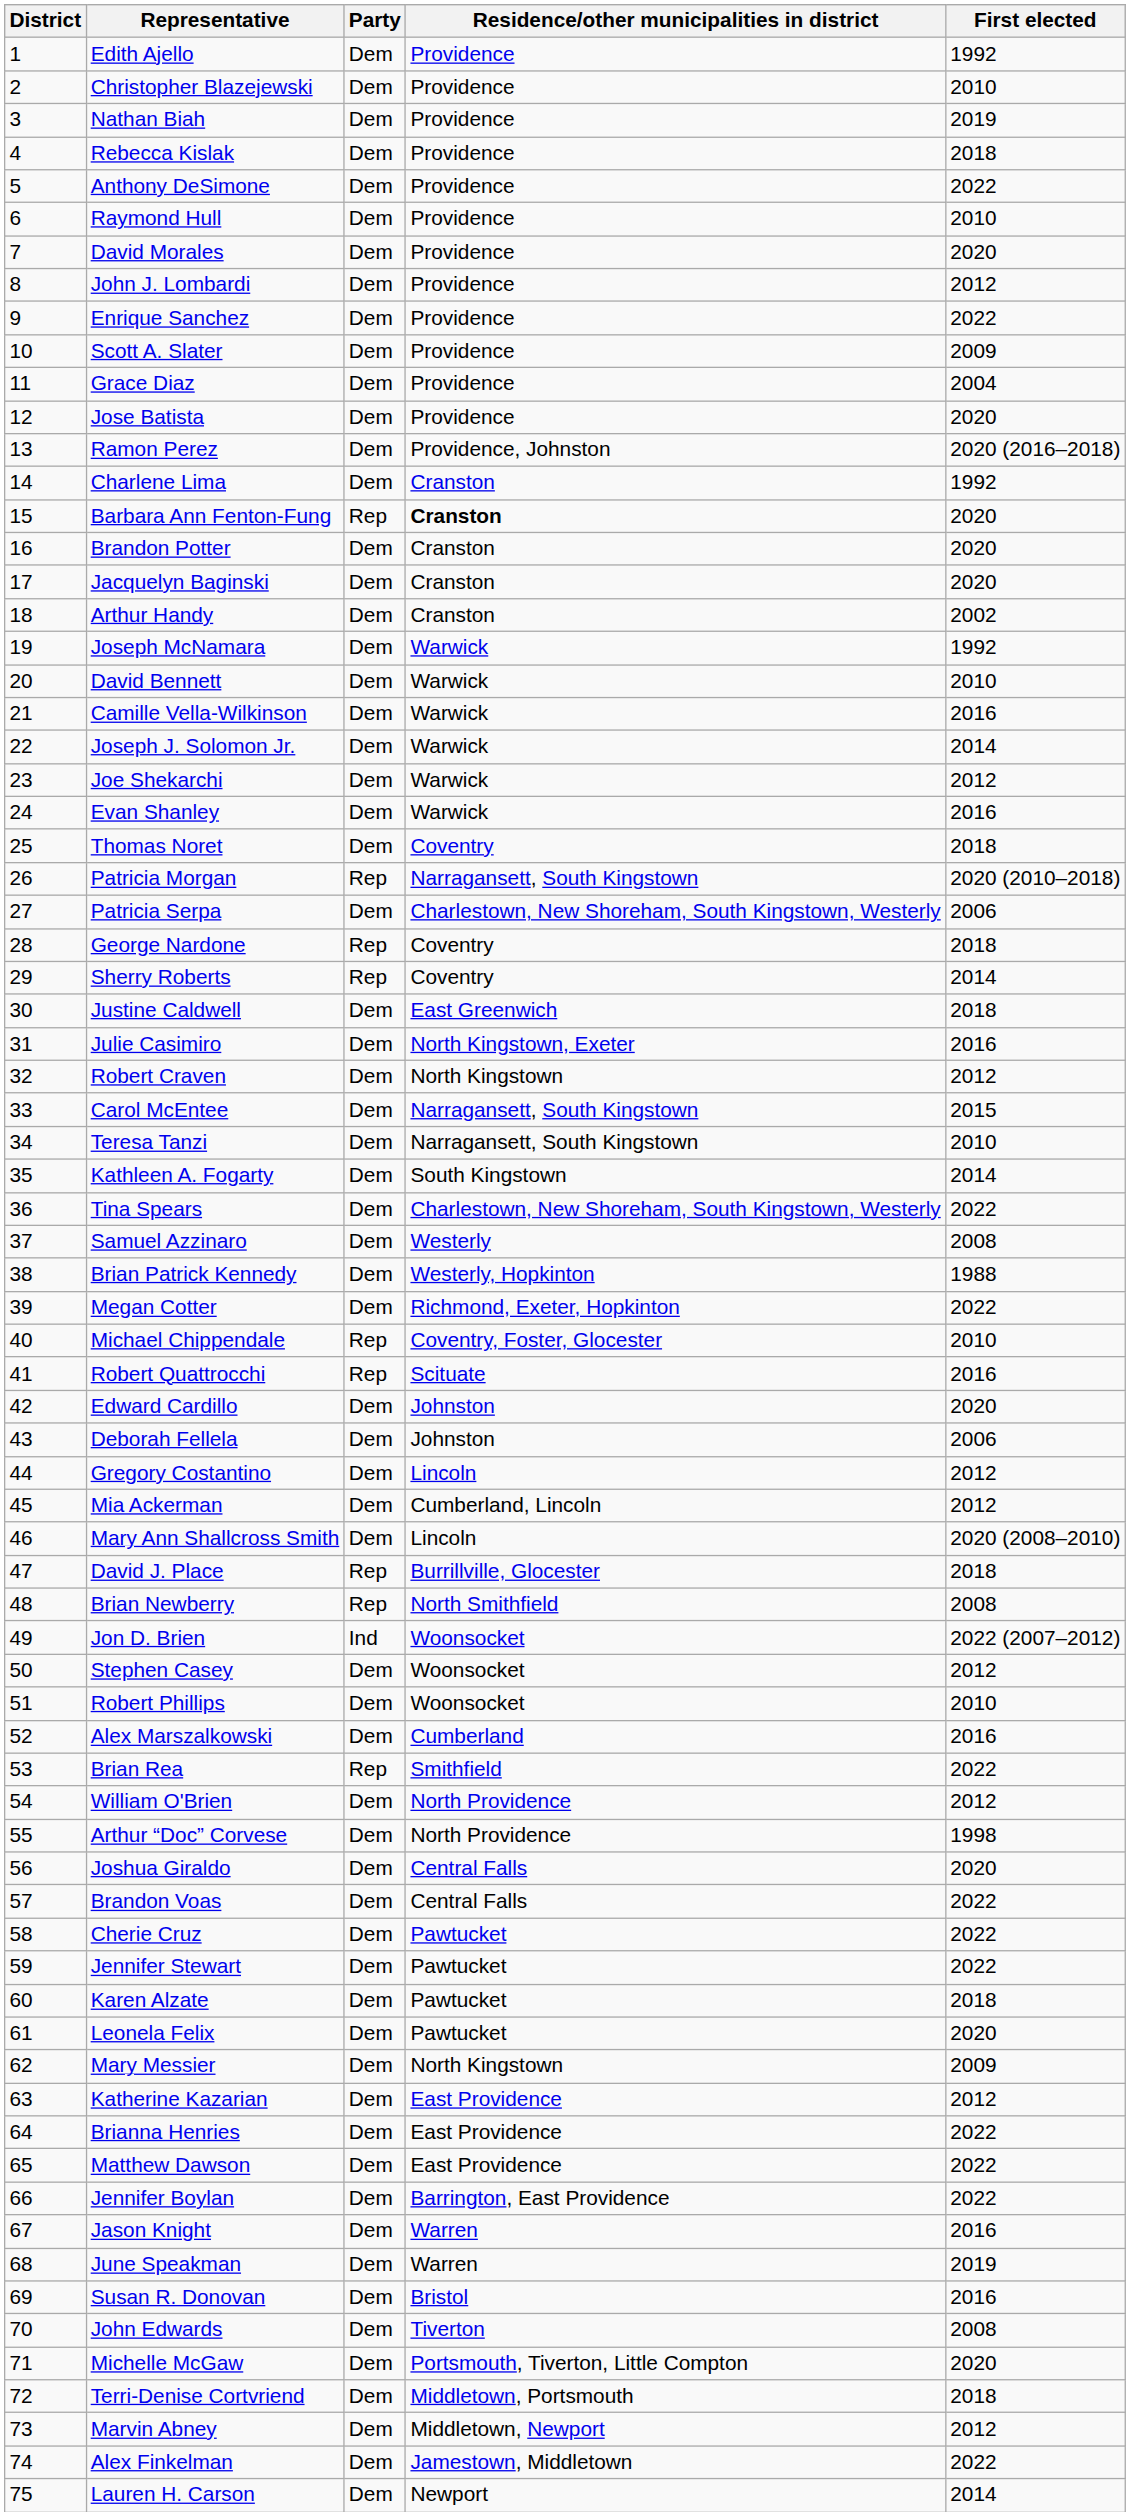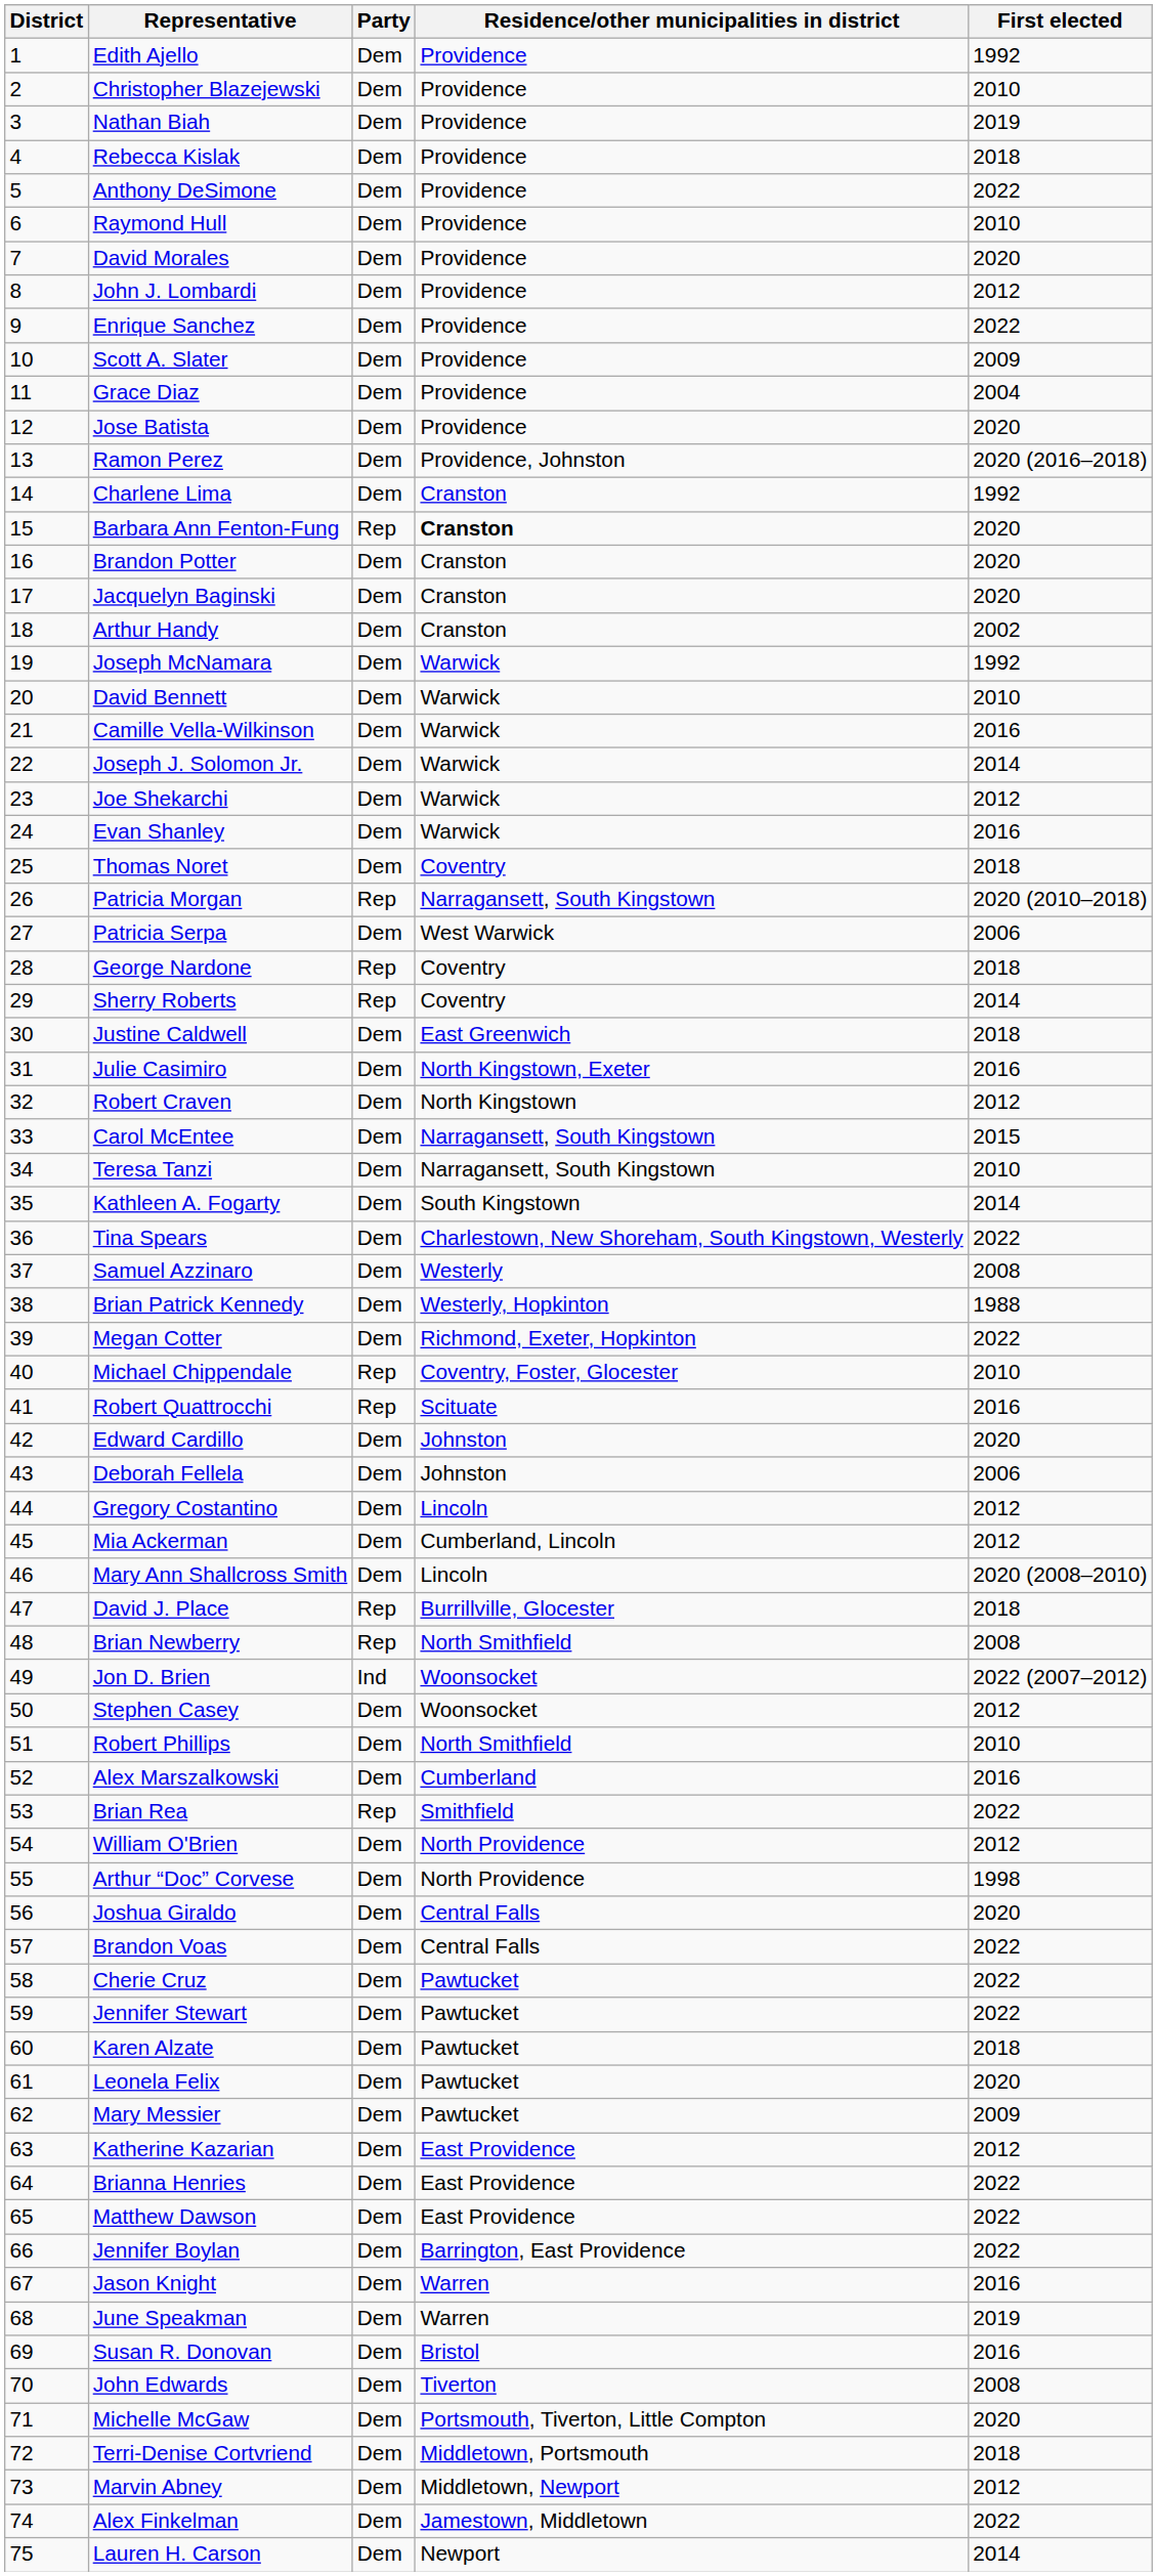 <table class="sortable wikitable">
 <tr style="background-color:#cccccc;">
 <th>District</th>
 <th>Representative</th>
 <th>Party</th>
 <th>Residence/other municipalities in district</th>
 <th>First elected</th>
 </tr>
 <tr>
 <td>1</td>
 <td><a href='#'>Edith Ajello</a></td>
 <td>Dem</td>
 <td><a href='#'>Providence</a></td>
 <td>1992</td>
 </tr>
 <tr>
 <td>2</td>
 <td><a href='#'>Christopher Blazejewski</a></td>
 <td>Dem</td>
 <td>Providence</td>
 <td>2010</td>
 </tr>
 <tr>
 <td>3</td>
 <td><a href='#'>Nathan Biah</a></td>
 <td>Dem</td>
 <td>Providence</td>
 <td>2019</td>
 </tr>
 <tr>
 <td>4</td>
 <td><a href='#'>Rebecca Kislak</a></td>
 <td>Dem</td>
 <td>Providence</td>
 <td>2018</td>
 </tr>
 <tr>
 <td>5</td>
 <td><a href='#'>Anthony DeSimone</a></td>
 <td>Dem</td>
 <td>Providence</td>
 <td>2022</td>
 </tr>
 <tr>
 <td>6</td>
 <td><a href='#'>Raymond Hull</a></td>
 <td>Dem</td>
 <td>Providence</td>
 <td>2010</td>
 </tr>
 <tr>
 <td>7</td>
 <td><a href='#'>David Morales</a></td>
 <td>Dem</td>
 <td>Providence</td>
 <td>2020</td>
 </tr>
 <tr>
 <td>8</td>
 <td><a href='#'>John J. Lombardi</a></td>
 <td>Dem</td>
 <td>Providence</td>
 <td>2012</td>
 </tr>
 <tr>
 <td>9</td>
 <td><a href='#'>Enrique Sanchez</a></td>
 <td>Dem</td>
 <td>Providence</td>
 <td>2022</td>
 </tr>
 <tr>
 <td>10</td>
 <td><a href='#'>Scott A. Slater</a></td>
 <td>Dem</td>
 <td>Providence</td>
 <td>2009</td>
 </tr>
 <tr>
 <td>11</td>
 <td><a href='#'>Grace Diaz</a></td>
 <td>Dem</td>
 <td>Providence</td>
 <td>2004</td>
 </tr>
 <tr>
 <td>12</td>
 <td><a href='#'>Jose Batista</a></td>
 <td>Dem</td>
 <td>Providence</td>
 <td>2020</td>
 </tr>
 <tr>
 <td>13</td>
 <td><a href='#'>Ramon Perez</a></td>
 <td>Dem</td>
 <td>Providence, Johnston</td>
 <td>2020 (2016–2018)</td>
 </tr>
 <tr>
 <td>14</td>
 <td><a href='#'>Charlene Lima</a></td>
 <td>Dem</td>
 <td><a href='#'>Cranston</a></td>
 <td>1992</td>
 </tr>
 <tr>
 <td>15</td>
 <td><a href='#'>Barbara Ann Fenton-Fung</a></td>
 <td>Rep</td>
 <td><strong>Cranston</strong></td>
 <td>2020</td>
 </tr>
 <tr>
 <td>16</td>
 <td><a href='#'>Brandon Potter</a></td>
 <td>Dem</td>
 <td>Cranston</td>
 <td>2020</td>
 </tr>
 <tr>
 <td>17</td>
 <td><a href='#'>Jacquelyn Baginski</a></td>
 <td>Dem</td>
 <td>Cranston</td>
 <td>2020</td>
 </tr>
 <tr>
 <td>18</td>
 <td><a href='#'>Arthur Handy</a></td>
 <td>Dem</td>
 <td>Cranston</td>
 <td>2002</td>
 </tr>
 <tr>
 <td>19</td>
 <td><a href='#'>Joseph McNamara</a></td>
 <td>Dem</td>
 <td><a href='#'>Warwick</a></td>
 <td>1992</td>
 </tr>
 <tr>
 <td>20</td>
 <td><a href='#'>David Bennett</a></td>
 <td>Dem</td>
 <td>Warwick</td>
 <td>2010</td>
 </tr>
 <tr>
 <td>21</td>
 <td><a href='#'>Camille Vella-Wilkinson</a></td>
 <td>Dem</td>
 <td>Warwick</td>
 <td>2016</td>
 </tr>
 <tr>
 <td>22</td>
 <td><a href='#'>Joseph J. Solomon Jr.</a></td>
 <td>Dem</td>
 <td>Warwick</td>
 <td>2014</td>
 </tr>
 <tr>
 <td>23</td>
 <td><a href='#'>Joe Shekarchi</a></td>
 <td>Dem</td>
 <td>Warwick</td>
 <td>2012</td>
 </tr>
 <tr>
 <td>24</td>
 <td><a href='#'>Evan Shanley</a></td>
 <td>Dem</td>
 <td>Warwick</td>
 <td>2016</td>
 </tr>
 <tr>
 <td>25</td>
 <td><a href='#'>Thomas Noret</a></td>
 <td>Dem</td>
 <td><a href='#'>Coventry</a></td>
 <td>2018</td>
 </tr>
 <tr>
 <td>26</td>
 <td><a href='#'>Patricia Morgan</a></td>
 <td>Rep</td>
 <td><a href='#'>Narragansett</a>, <a href='#'>South Kingstown</a></td>
 <td>2020 (2010–2018)</td>
 </tr>
 <tr>
 <td>27</td>
 <td><a href='#'>Patricia Serpa</a></td>
 <td>Dem</td>
-<td><a href='#'>Charlestown, New Shoreham, South Kingstown, Westerly</a></td>
+<td>West Warwick</td>
 <td>2006</td>
 </tr>
 <tr>
 <td>28</td>
 <td><a href='#'>George Nardone</a></td>
 <td>Rep</td>
 <td>Coventry</td>
 <td>2018</td>
 </tr>
 <tr>
 <td>29</td>
 <td><a href='#'>Sherry Roberts</a></td>
 <td>Rep</td>
 <td>Coventry</td>
 <td>2014</td>
 </tr>
 <tr>
 <td>30</td>
 <td><a href='#'>Justine Caldwell</a></td>
 <td>Dem</td>
 <td><a href='#'>East Greenwich</a></td>
 <td>2018</td>
 </tr>
 <tr>
 <td>31</td>
 <td><a href='#'>Julie Casimiro</a></td>
 <td>Dem</td>
 <td><a href='#'>North Kingstown, Exeter</a></td>
 <td>2016</td>
 </tr>
 <tr>
 <td>32</td>
 <td><a href='#'>Robert Craven</a></td>
 <td>Dem</td>
 <td>North Kingstown</td>
 <td>2012</td>
 </tr>
 <tr>
 <td>33</td>
 <td><a href='#'>Carol McEntee</a></td>
 <td>Dem</td>
 <td><a href='#'>Narragansett</a>, <a href='#'>South Kingstown</a></td>
 <td>2015</td>
 </tr>
 <tr>
 <td>34</td>
 <td><a href='#'>Teresa Tanzi</a></td>
 <td>Dem</td>
 <td>Narragansett, South Kingstown</td>
 <td>2010</td>
 </tr>
 <tr>
 <td>35</td>
 <td><a href='#'>Kathleen A. Fogarty</a></td>
 <td>Dem</td>
 <td>South Kingstown</td>
 <td>2014</td>
 </tr>
 <tr>
 <td>36</td>
 <td><a href='#'>Tina Spears</a></td>
 <td>Dem</td>
 <td><a href='#'>Charlestown, New Shoreham, South Kingstown, Westerly</a></td>
 <td>2022</td>
 </tr>
 <tr>
 <td>37</td>
 <td><a href='#'>Samuel Azzinaro</a></td>
 <td>Dem</td>
 <td><a href='#'>Westerly</a></td>
 <td>2008</td>
 </tr>
 <tr>
 <td>38</td>
 <td><a href='#'>Brian Patrick Kennedy</a></td>
 <td>Dem</td>
 <td><a href='#'>Westerly, Hopkinton</a></td>
 <td>1988</td>
 </tr>
 <tr>
 <td>39</td>
 <td><a href='#'>Megan Cotter</a></td>
 <td>Dem</td>
 <td><a href='#'>Richmond, Exeter, Hopkinton</a></td>
 <td>2022</td>
 </tr>
 <tr>
 <td>40</td>
 <td><a href='#'>Michael Chippendale</a></td>
 <td>Rep</td>
 <td><a href='#'>Coventry, Foster, Glocester</a></td>
 <td>2010</td>
 </tr>
 <tr>
 <td>41</td>
 <td><a href='#'>Robert Quattrocchi</a></td>
 <td>Rep</td>
 <td><a href='#'>Scituate</a></td>
 <td>2016</td>
 </tr>
 <tr>
 <td>42</td>
 <td><a href='#'>Edward Cardillo</a></td>
 <td>Dem</td>
 <td><a href='#'>Johnston</a></td>
 <td>2020</td>
 </tr>
 <tr>
 <td>43</td>
 <td><a href='#'>Deborah Fellela</a></td>
 <td>Dem</td>
 <td>Johnston</td>
 <td>2006</td>
 </tr>
 <tr>
 <td>44</td>
 <td><a href='#'>Gregory Costantino</a></td>
 <td>Dem</td>
 <td><a href='#'>Lincoln</a></td>
 <td>2012</td>
 </tr>
 <tr>
 <td>45</td>
 <td><a href='#'>Mia Ackerman</a></td>
 <td>Dem</td>
 <td>Cumberland, Lincoln</td>
 <td>2012</td>
 </tr>
 <tr>
 <td>46</td>
 <td><a href='#'>Mary Ann Shallcross Smith</a></td>
 <td>Dem</td>
 <td>Lincoln</td>
 <td>2020 (2008–2010)</td>
 </tr>
 <tr>
 <td>47</td>
 <td><a href='#'>David J. Place</a></td>
 <td>Rep</td>
 <td><a href='#'>Burrillville, Glocester</a></td>
 <td>2018</td>
 </tr>
 <tr>
 <td>48</td>
 <td><a href='#'>Brian Newberry</a></td>
 <td>Rep</td>
 <td><a href='#'>North Smithfield</a></td>
 <td>2008</td>
 </tr>
 <tr>
 <td>49</td>
 <td><a href='#'>Jon D. Brien</a></td>
 <td>Ind</td>
 <td><a href='#'>Woonsocket</a></td>
 <td>2022 (2007–2012)</td>
 </tr>
 <tr>
 <td>50</td>
 <td><a href='#'>Stephen Casey</a></td>
 <td>Dem</td>
 <td>Woonsocket</td>
 <td>2012</td>
 </tr>
 <tr>
 <td>51</td>
 <td><a href='#'>Robert Phillips</a></td>
 <td>Dem</td>
-<td>Woonsocket</td>
+<td><a href='#'>North Smithfield</a></td>
 <td>2010</td>
 </tr>
 <tr>
 <td>52</td>
 <td><a href='#'>Alex Marszalkowski</a></td>
 <td>Dem</td>
 <td><a href='#'>Cumberland</a></td>
 <td>2016</td>
 </tr>
 <tr>
 <td>53</td>
 <td><a href='#'>Brian Rea</a></td>
 <td>Rep</td>
 <td><a href='#'>Smithfield</a></td>
 <td>2022</td>
 </tr>
 <tr>
 <td>54</td>
 <td><a href='#'>William O'Brien</a></td>
 <td>Dem</td>
 <td><a href='#'>North Providence</a></td>
 <td>2012</td>
 </tr>
 <tr>
 <td>55</td>
 <td><a href='#'>Arthur “Doc” Corvese</a></td>
 <td>Dem</td>
 <td>North Providence</td>
 <td>1998</td>
 </tr>
 <tr>
 <td>56</td>
 <td><a href='#'>Joshua Giraldo</a></td>
 <td>Dem</td>
 <td><a href='#'>Central Falls</a></td>
 <td>2020</td>
 </tr>
 <tr>
 <td>57</td>
 <td><a href='#'>Brandon Voas</a></td>
 <td>Dem</td>
 <td>Central Falls</td>
 <td>2022</td>
 </tr>
 <tr>
 <td>58</td>
 <td><a href='#'>Cherie Cruz</a></td>
 <td>Dem</td>
 <td><a href='#'>Pawtucket</a></td>
 <td>2022</td>
 </tr>
 <tr>
 <td>59</td>
 <td><a href='#'>Jennifer Stewart</a></td>
 <td>Dem</td>
 <td>Pawtucket</td>
 <td>2022</td>
 </tr>
 <tr>
 <td>60</td>
 <td><a href='#'>Karen Alzate</a></td>
 <td>Dem</td>
 <td>Pawtucket</td>
 <td>2018</td>
 </tr>
 <tr>
 <td>61</td>
 <td><a href='#'>Leonela Felix</a></td>
 <td>Dem</td>
 <td>Pawtucket</td>
 <td>2020</td>
 </tr>
 <tr>
 <td>62</td>
 <td><a href='#'>Mary Messier</a></td>
 <td>Dem</td>
-<td>North Kingstown</td>
+<td>Pawtucket</td>
 <td>2009</td>
 </tr>
 <tr>
 <td>63</td>
 <td><a href='#'>Katherine Kazarian</a></td>
 <td>Dem</td>
 <td><a href='#'>East Providence</a></td>
 <td>2012</td>
 </tr>
 <tr>
 <td>64</td>
 <td><a href='#'>Brianna Henries</a></td>
 <td>Dem</td>
 <td>East Providence</td>
 <td>2022</td>
 </tr>
 <tr>
 <td>65</td>
 <td><a href='#'>Matthew Dawson</a></td>
 <td>Dem</td>
 <td>East Providence</td>
 <td>2022</td>
 </tr>
 <tr>
 <td>66</td>
 <td><a href='#'>Jennifer Boylan</a></td>
 <td>Dem</td>
 <td><a href='#'>Barrington</a>, East Providence</td>
 <td>2022</td>
 </tr>
 <tr>
 <td>67</td>
 <td><a href='#'>Jason Knight</a></td>
 <td>Dem</td>
 <td><a href='#'>Warren</a></td>
 <td>2016</td>
 </tr>
 <tr>
 <td>68</td>
 <td><a href='#'>June Speakman</a></td>
 <td>Dem</td>
 <td>Warren</td>
 <td>2019</td>
 </tr>
 <tr>
 <td>69</td>
 <td><a href='#'>Susan R. Donovan</a></td>
 <td>Dem</td>
 <td><a href='#'>Bristol</a></td>
 <td>2016</td>
 </tr>
 <tr>
 <td>70</td>
 <td><a href='#'>John Edwards</a></td>
 <td>Dem</td>
 <td><a href='#'>Tiverton</a></td>
 <td>2008</td>
 </tr>
 <tr>
 <td>71</td>
 <td><a href='#'>Michelle McGaw</a></td>
 <td>Dem</td>
 <td><a href='#'>Portsmouth</a>, Tiverton, Little Compton</td>
 <td>2020</td>
 </tr>
 <tr>
 <td>72</td>
 <td><a href='#'>Terri-Denise Cortvriend</a></td>
 <td>Dem</td>
 <td><a href='#'>Middletown</a>, Portsmouth</td>
 <td>2018</td>
 </tr>
 <tr>
 <td>73</td>
 <td><a href='#'>Marvin Abney</a></td>
 <td>Dem</td>
 <td>Middletown, <a href='#'>Newport</a></td>
 <td>2012</td>
 </tr>
 <tr>
 <td>74</td>
 <td><a href='#'>Alex Finkelman</a></td>
 <td>Dem</td>
 <td><a href='#'>Jamestown</a>, Middletown</td>
 <td>2022</td>
 </tr>
 <tr>
 <td>75</td>
 <td><a href='#'>Lauren H. Carson</a></td>
 <td>Dem</td>
 <td>Newport</td>
 <td>2014</td>
 </tr>
 </table>
